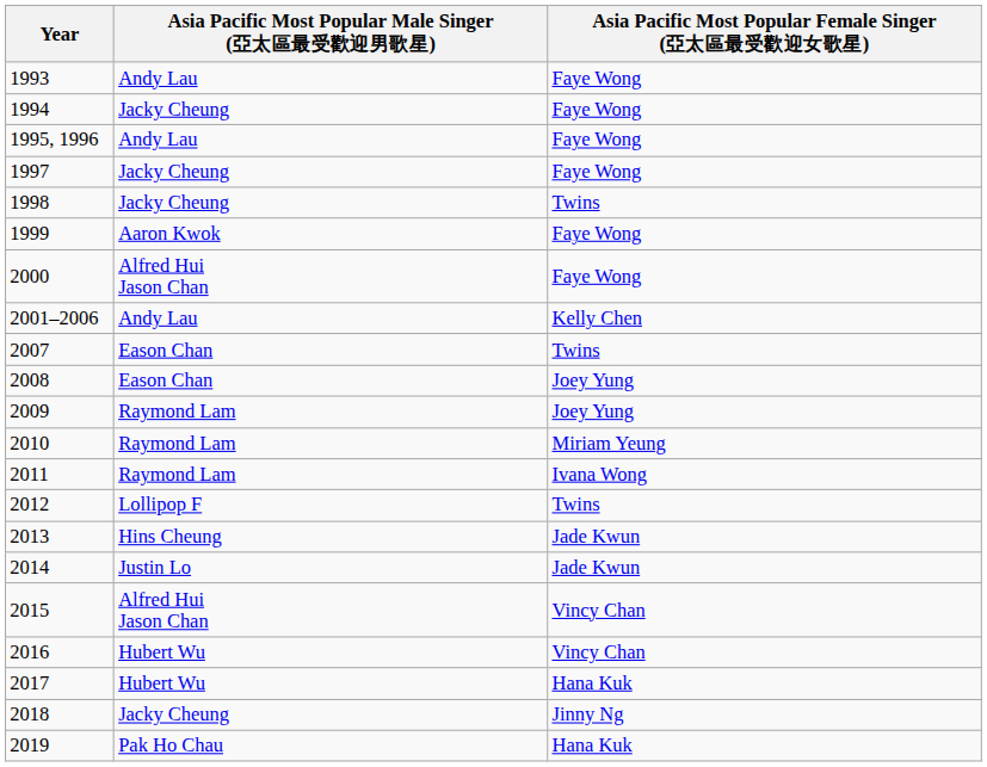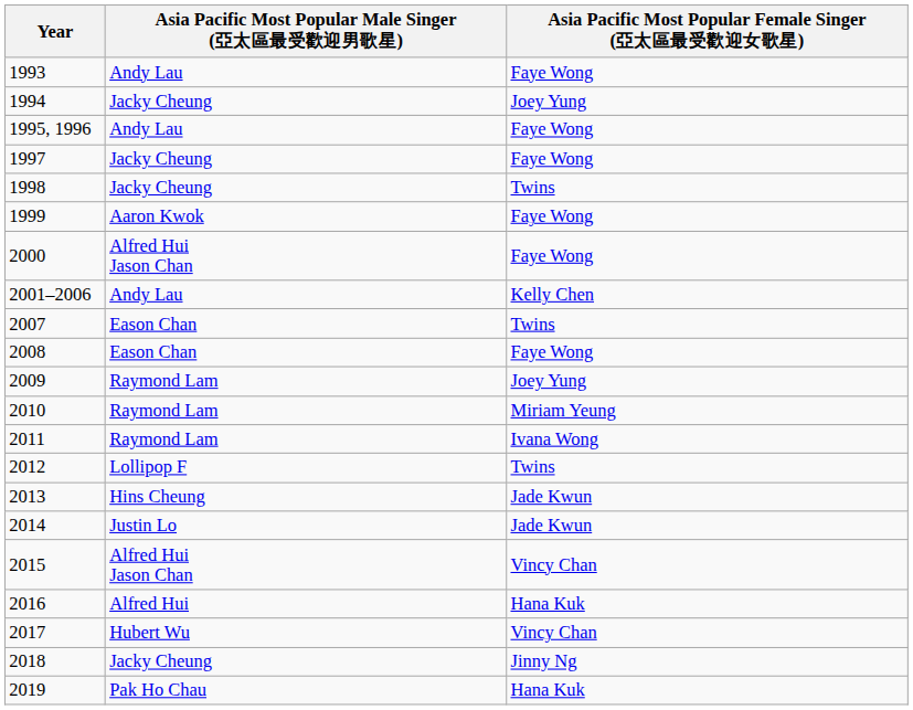 <table class="wikitable">
 <tr>
 <th width=10%>Year</th>
 <th width=40%>Asia Pacific Most Popular Male Singer<br>(亞太區最受歡迎男歌星)</th>
 <th width=40%>Asia Pacific Most Popular Female Singer<br>(亞太區最受歡迎女歌星)</th>
 </tr>
 <tr>
 <td>1993</td>
 <td><a href='#'>Andy Lau</a></td>
 <td><a href='#'>Faye Wong</a></td>
 </tr>
 <tr>
 <td>1994</td>
 <td><a href='#'>Jacky Cheung</a></td>
-<td><a href='#'>Faye Wong</a></td>
+<td><a href='#'>Joey Yung</a></td>
 </tr>
 <tr>
 <td>1995, 1996</td>
 <td><a href='#'>Andy Lau</a></td>
 <td><a href='#'>Faye Wong</a></td>
 </tr>
 <tr>
 <td>1997</td>
 <td><a href='#'>Jacky Cheung</a></td>
 <td><a href='#'>Faye Wong</a></td>
 </tr>
 <tr>
 <td>1998</td>
 <td><a href='#'>Jacky Cheung</a></td>
 <td><a href='#'>Twins</a></td>
 </tr>
 <tr>
 <td>1999</td>
 <td><a href='#'>Aaron Kwok</a></td>
 <td><a href='#'>Faye Wong</a></td>
 </tr>
 <tr>
 <td>2000</td>
 <td><a href='#'>Alfred Hui</a><br><a href='#'>Jason Chan</a></td>
 <td><a href='#'>Faye Wong</a></td>
 </tr>
 <tr>
 <td>2001–2006</td>
 <td><a href='#'>Andy Lau</a></td>
 <td><a href='#'>Kelly Chen</a></td>
 </tr>
 <tr>
 <td>2007</td>
 <td><a href='#'>Eason Chan</a></td>
 <td><a href='#'>Twins</a></td>
 </tr>
 <tr>
 <td>2008</td>
 <td><a href='#'>Eason Chan</a></td>
-<td><a href='#'>Joey Yung</a></td>
+<td><a href='#'>Faye Wong</a></td>
 </tr>
 <tr>
 <td>2009</td>
 <td><a href='#'>Raymond Lam</a></td>
 <td><a href='#'>Joey Yung</a></td>
 </tr>
 <tr>
 <td>2010</td>
 <td><a href='#'>Raymond Lam</a></td>
 <td><a href='#'>Miriam Yeung</a></td>
 </tr>
 <tr>
 <td>2011</td>
 <td><a href='#'>Raymond Lam</a></td>
 <td><a href='#'>Ivana Wong</a></td>
 </tr>
 <tr>
 <td>2012</td>
 <td><a href='#'>Lollipop F</a></td>
 <td><a href='#'>Twins</a></td>
 </tr>
 <tr>
 <td>2013</td>
 <td><a href='#'>Hins Cheung</a></td>
 <td><a href='#'>Jade Kwun</a></td>
 </tr>
 <tr>
 <td>2014</td>
 <td><a href='#'>Justin Lo</a></td>
 <td><a href='#'>Jade Kwun</a></td>
 </tr>
 <tr>
 <td>2015</td>
 <td><a href='#'>Alfred Hui</a><br><a href='#'>Jason Chan</a></td>
 <td><a href='#'>Vincy Chan</a></td>
 </tr>
 <tr>
 <td>2016</td>
-<td><a href='#'>Hubert Wu</a></td>
-<td><a href='#'>Vincy Chan</a></td>
+<td><a href='#'>Alfred Hui</a></td>
+<td><a href='#'>Hana Kuk</a></td>
 </tr>
 <tr>
 <td>2017</td>
 <td><a href='#'>Hubert Wu</a></td>
-<td><a href='#'>Hana Kuk</a></td>
+<td><a href='#'>Vincy Chan</a></td>
 </tr>
 <tr>
 <td>2018</td>
 <td><a href='#'>Jacky Cheung</a></td>
 <td><a href='#'>Jinny Ng</a></td>
 </tr>
 <tr>
 <td>2019</td>
 <td><a href='#'>Pak Ho Chau</a></td>
 <td><a href='#'>Hana Kuk</a></td>
 </tr>
 </table>
